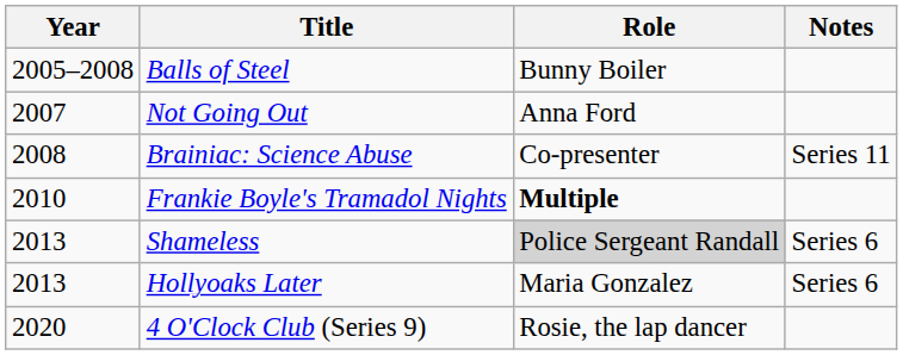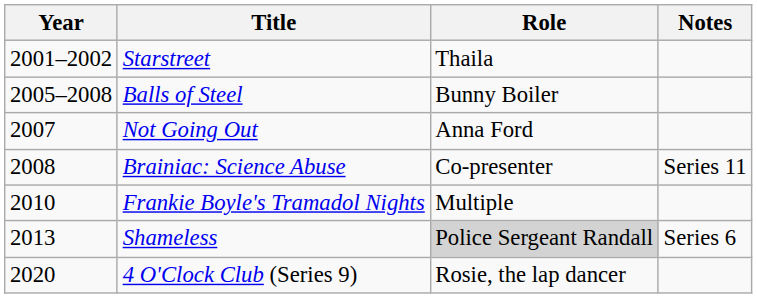 <table class="wikitable sortable">
 <tr>
 <th>Year</th>
 <th>Title</th>
 <th>Role</th>
 <th>Notes</th>
+</tr>
+<tr>
+<td>2001–2002</td>
+<td><em><a href='#'>Starstreet</a></em></td>
+<td>Thaila</td>
+<td></td>
 </tr>
 <tr>
 <td>2005–2008</td>
 <td><em><a href='#'>Balls of Steel</a></em></td>
 <td>Bunny Boiler</td>
 <td></td>
 </tr>
 <tr>
 <td>2007</td>
 <td><em><a href='#'>Not Going Out</a></em></td>
 <td>Anna Ford</td>
 <td></td>
 </tr>
 <tr>
 <td>2008</td>
 <td><em><a href='#'>Brainiac: Science Abuse</a></em></td>
 <td>Co-presenter</td>
 <td>Series 11</td>
 </tr>
 <tr>
 <td>2010</td>
 <td><em><a href='#'>Frankie Boyle's Tramadol Nights</a></em></td>
-<td><strong>Multiple</strong></td>
+<td>Multiple</td>
 <td></td>
 </tr>
 <tr>
 <td>2013</td>
 <td><em><a href='#'>Shameless</a></em></td>
 <td style="background: lightgrey;">Police Sergeant Randall</td>
 <td>Series 6</td>
 </tr>
 <tr>
-<td>2013</td>
-<td><em><a href='#'>Hollyoaks Later</a></em></td>
-<td>Maria Gonzalez</td>
-<td>Series 6</td>
-</tr>
-<tr>
 <td>2020</td>
 <td><em><a href='#'>4 O'Clock Club</a></em> (Series 9)</td>
 <td>Rosie, the lap dancer</td>
 </tr>
 </table>
